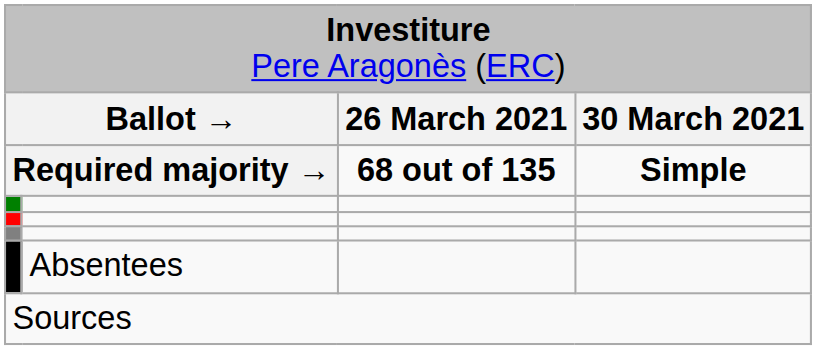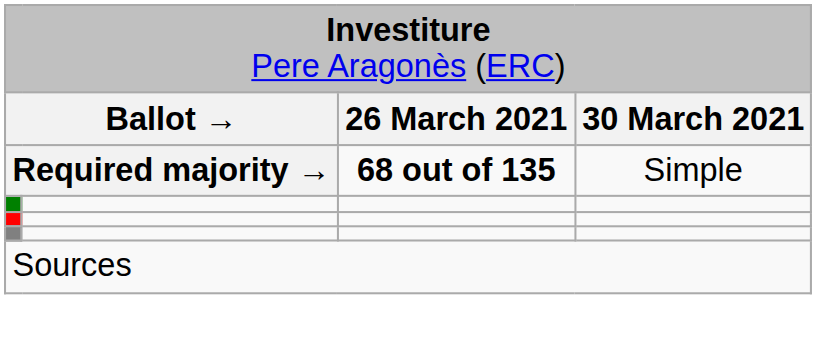 <table class="wikitable" style="text-align:center;">
 <tr>
 <td colspan="4" align="center" bgcolor="#C0C0C0"><strong>Investiture</strong><br><a href='#'>Pere Aragonès</a> (<a href='#'>ERC</a>)</td>
 </tr>
 <tr>
 <th colspan="2" width="150px">Ballot →</th>
 <th>26 March 2021</th>
 <th>30 March 2021</th>
 </tr>
 <tr>
 <th colspan="2">Required majority →</th>
 <td><strong>68 out of 135 </strong></td>
-<td><strong>Simple </strong></td>
+<td>Simple </td>
 </tr>
 <tr>
 <th width="1px" style="background:green;"></th>
 <td align="left"></td>
 <td></td>
 <td></td>
 </tr>
 <tr>
 <th style="color:inherit;background:red;"></th>
 <td align="left"></td>
 <td></td>
 <td></td>
 </tr>
 <tr>
 <th style="color:inherit;background:gray;"></th>
 <td align="left"></td>
 <td></td>
 <td></td>
 </tr>
 <tr>
-<th style="color:inherit;background:black;"></th>
-<td align="left"><span>Absentees</span></td>
-<td></td>
-<td></td>
-</tr>
-<tr>
 <td align="left" colspan="4">Sources</td>
 </tr>
 </table>
